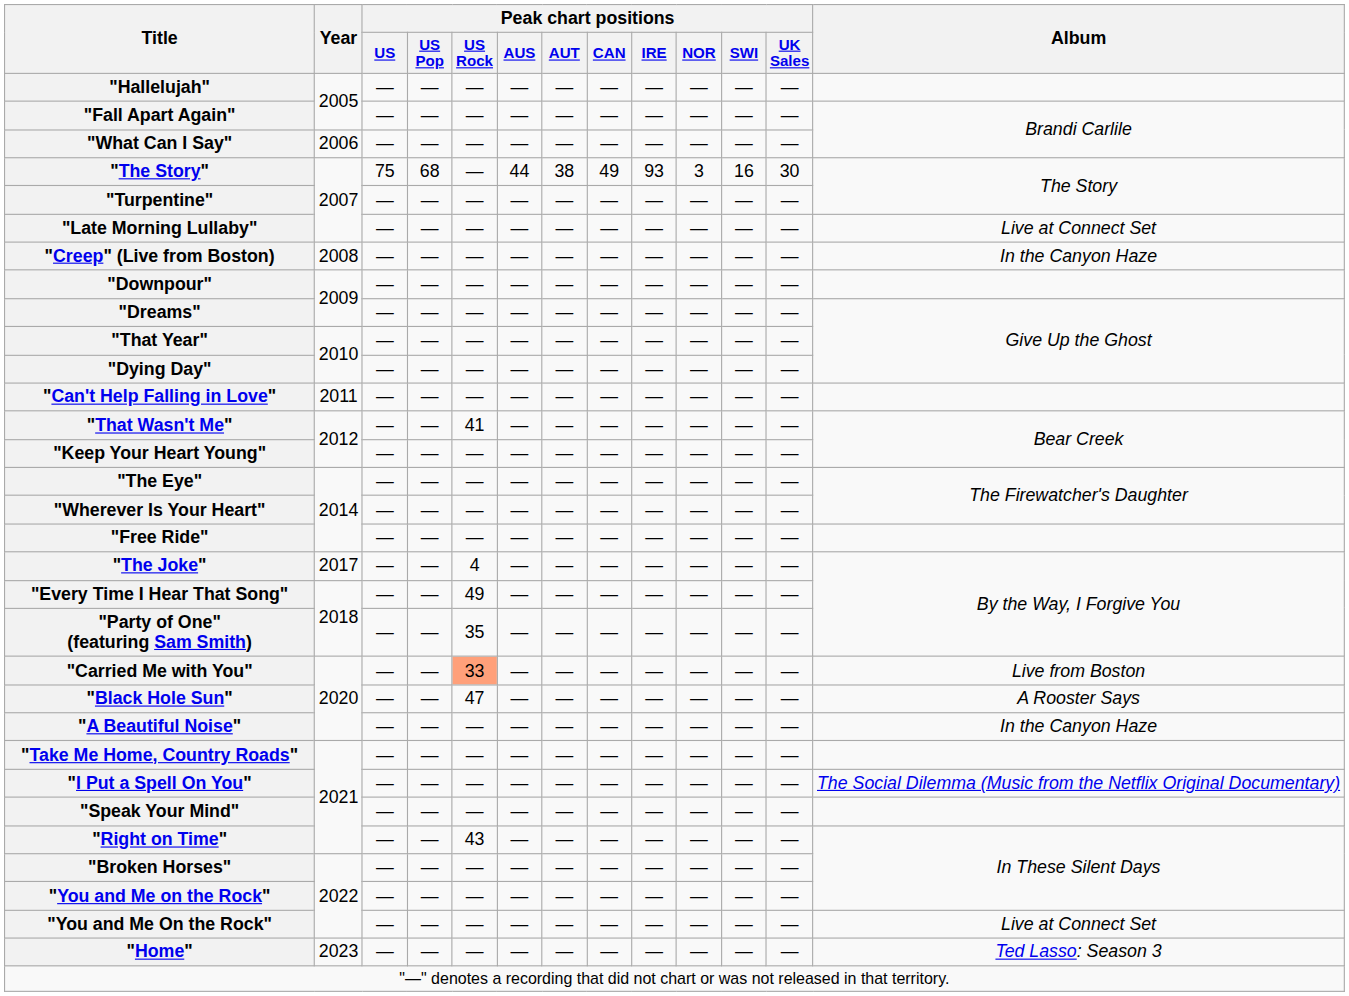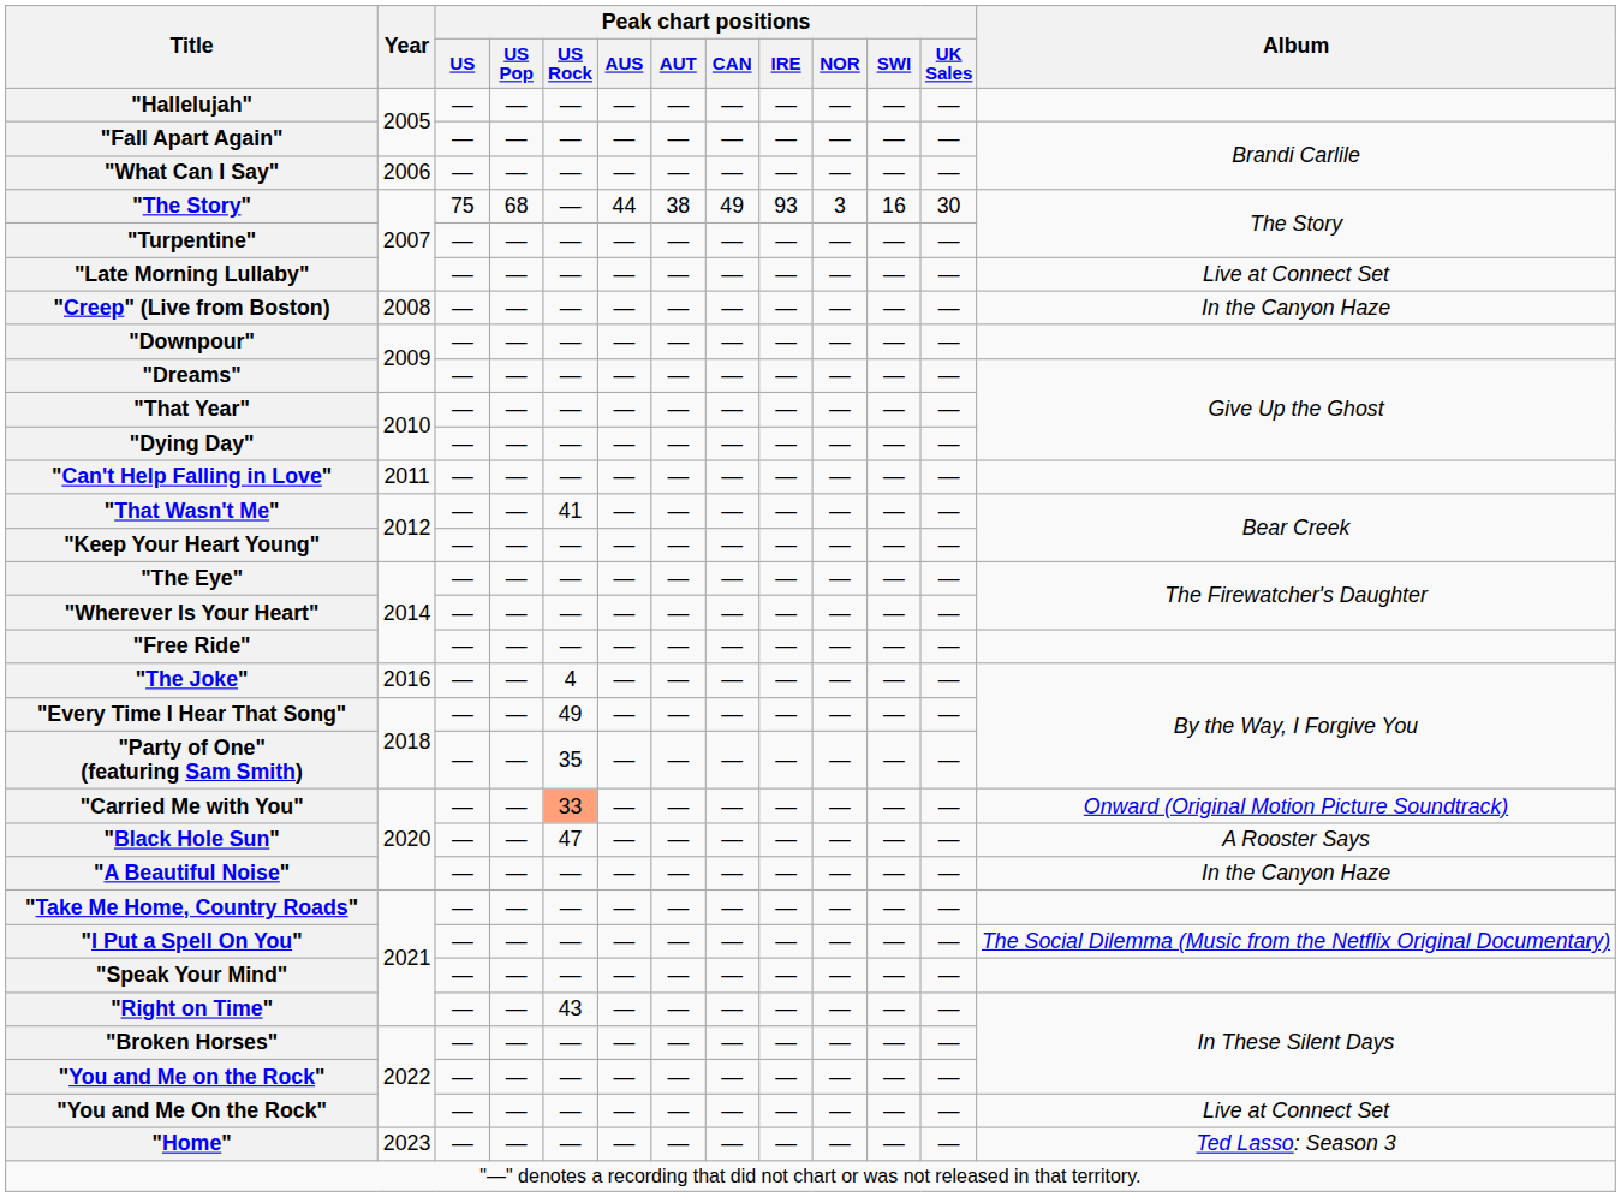 <table class="wikitable plainrowheaders" style="text-align:center;" border="1">
 <tr>
 <th scope="col" rowspan="2" style="width:17em;">Title</th>
 <th scope="col" rowspan="2">Year</th>
 <th scope="col" colspan="10">Peak chart positions</th>
 <th scope="col" rowspan="2">Album</th>
 </tr>
 <tr>
 <th scope="col" style="width:2.5em;font-size:85%;"><a href='#'>US</a><br></th>
 <th scope="col" style="width:2.5em;font-size:85%;"><a href='#'>US<br>Pop</a><br></th>
 <th scope="col" style="width:2.5em;font-size:85%;"><a href='#'>US<br>Rock</a><br></th>
 <th scope="col" style="width:2.5em;font-size:85%;"><a href='#'>AUS</a><br></th>
 <th scope="col" style="width:2.5em;font-size:85%;"><a href='#'>AUT</a><br></th>
 <th scope="col" style="width:2.5em;font-size:85%;"><a href='#'>CAN</a><br></th>
 <th scope="col" style="width:2.5em;font-size:85%;"><a href='#'>IRE</a><br></th>
 <th scope="col" style="width:2.5em;font-size:85%;"><a href='#'>NOR</a><br></th>
 <th scope="col" style="width:2.5em;font-size:85%;"><a href='#'>SWI</a><br></th>
 <th scope="col" style="width:2.5em;font-size:85%;"><a href='#'>UK<br>Sales</a><br></th>
 </tr>
 <tr>
 <th scope="row">"Hallelujah" </th>
 <td rowspan="2">2005</td>
 <td>—</td>
 <td>—</td>
 <td>—</td>
 <td>—</td>
 <td>—</td>
 <td>—</td>
 <td>—</td>
 <td>—</td>
 <td>—</td>
 <td>—</td>
 <td></td>
 </tr>
 <tr>
 <th scope="row">"Fall Apart Again"</th>
 <td>—</td>
 <td>—</td>
 <td>—</td>
 <td>—</td>
 <td>—</td>
 <td>—</td>
 <td>—</td>
 <td>—</td>
 <td>—</td>
 <td>—</td>
 <td rowspan="2"><em>Brandi Carlile</em></td>
 </tr>
 <tr>
 <th scope="row">"What Can I Say"</th>
 <td>2006</td>
 <td>—</td>
 <td>—</td>
 <td>—</td>
 <td>—</td>
 <td>—</td>
 <td>—</td>
 <td>—</td>
 <td>—</td>
 <td>—</td>
 <td>—</td>
 </tr>
 <tr>
 <th scope="row">"<a href='#'>The Story</a>"</th>
 <td rowspan="3">2007</td>
 <td>75</td>
 <td>68</td>
 <td>—</td>
 <td>44</td>
 <td>38</td>
 <td>49</td>
 <td>93</td>
 <td>3</td>
 <td>16</td>
 <td>30</td>
 <td rowspan="2"><em>The Story</em></td>
 </tr>
 <tr>
 <th scope="row">"Turpentine"</th>
 <td>—</td>
 <td>—</td>
 <td>—</td>
 <td>—</td>
 <td>—</td>
 <td>—</td>
 <td>—</td>
 <td>—</td>
 <td>—</td>
 <td>—</td>
 </tr>
 <tr>
 <th scope="row">"Late Morning Lullaby" </th>
 <td>—</td>
 <td>—</td>
 <td>—</td>
 <td>—</td>
 <td>—</td>
 <td>—</td>
 <td>—</td>
 <td>—</td>
 <td>—</td>
 <td>—</td>
 <td><em>Live at Connect Set</em></td>
 </tr>
 <tr>
 <th scope="row">"<a href='#'>Creep</a>" (Live from Boston)</th>
 <td>2008</td>
 <td>—</td>
 <td>—</td>
 <td>—</td>
 <td>—</td>
 <td>—</td>
 <td>—</td>
 <td>—</td>
 <td>—</td>
 <td>—</td>
 <td>—</td>
 <td><em>In the Canyon Haze</em></td>
 </tr>
 <tr>
 <th scope="row">"Downpour"</th>
 <td rowspan="2">2009</td>
 <td>—</td>
 <td>—</td>
 <td>—</td>
 <td>—</td>
 <td>—</td>
 <td>—</td>
 <td>—</td>
 <td>—</td>
 <td>—</td>
 <td>—</td>
 <td></td>
 </tr>
 <tr>
 <th scope="row">"Dreams"</th>
 <td>—</td>
 <td>—</td>
 <td>—</td>
 <td>—</td>
 <td>—</td>
 <td>—</td>
 <td>—</td>
 <td>—</td>
 <td>—</td>
 <td>—</td>
 <td rowspan="3"><em>Give Up the Ghost</em></td>
 </tr>
 <tr>
 <th scope="row">"That Year"</th>
 <td rowspan="2">2010</td>
 <td>—</td>
 <td>—</td>
 <td>—</td>
 <td>—</td>
 <td>—</td>
 <td>—</td>
 <td>—</td>
 <td>—</td>
 <td>—</td>
 <td>—</td>
 </tr>
 <tr>
 <th scope="row">"Dying Day"</th>
 <td>—</td>
 <td>—</td>
 <td>—</td>
 <td>—</td>
 <td>—</td>
 <td>—</td>
 <td>—</td>
 <td>—</td>
 <td>—</td>
 <td>—</td>
 </tr>
 <tr>
 <th scope="row">"<a href='#'>Can't Help Falling in Love</a>"</th>
 <td>2011</td>
 <td>—</td>
 <td>—</td>
 <td>—</td>
 <td>—</td>
 <td>—</td>
 <td>—</td>
 <td>—</td>
 <td>—</td>
 <td>—</td>
 <td>—</td>
 <td></td>
 </tr>
 <tr>
 <th scope="row">"<a href='#'>That Wasn't Me</a>"</th>
 <td rowspan="2">2012</td>
 <td>—</td>
 <td>—</td>
 <td>41</td>
 <td>—</td>
 <td>—</td>
 <td>—</td>
 <td>—</td>
 <td>—</td>
 <td>—</td>
 <td>—</td>
 <td rowspan="2"><em>Bear Creek</em></td>
 </tr>
 <tr>
 <th scope="row">"Keep Your Heart Young"</th>
 <td>—</td>
 <td>—</td>
 <td>—</td>
 <td>—</td>
 <td>—</td>
 <td>—</td>
 <td>—</td>
 <td>—</td>
 <td>—</td>
 <td>—</td>
 </tr>
 <tr>
 <th scope="row">"The Eye"</th>
 <td rowspan="3">2014</td>
 <td>—</td>
 <td>—</td>
 <td>—</td>
 <td>—</td>
 <td>—</td>
 <td>—</td>
 <td>—</td>
 <td>—</td>
 <td>—</td>
 <td>—</td>
 <td rowspan="2"><em>The Firewatcher's Daughter</em></td>
 </tr>
 <tr>
 <th scope="row">"Wherever Is Your Heart"</th>
 <td>—</td>
 <td>—</td>
 <td>—</td>
 <td>—</td>
 <td>—</td>
 <td>—</td>
 <td>—</td>
 <td>—</td>
 <td>—</td>
 <td>—</td>
 </tr>
 <tr>
 <th scope="row">"Free Ride"<br></th>
 <td>—</td>
 <td>—</td>
 <td>—</td>
 <td>—</td>
 <td>—</td>
 <td>—</td>
 <td>—</td>
 <td>—</td>
 <td>—</td>
 <td>—</td>
 <td></td>
 </tr>
 <tr>
 <th scope="row">"<a href='#'>The Joke</a>"</th>
-<td>2017</td>
+<td>2016</td>
 <td>—</td>
 <td>—</td>
 <td>4</td>
 <td>—</td>
 <td>—</td>
 <td>—</td>
 <td>—</td>
 <td>—</td>
 <td>—</td>
 <td>—</td>
 <td rowspan="3"><em>By the Way, I Forgive You</em></td>
 </tr>
 <tr>
 <th scope="row">"Every Time I Hear That Song"</th>
 <td rowspan="2">2018</td>
 <td>—</td>
 <td>—</td>
 <td>49</td>
 <td>—</td>
 <td>—</td>
 <td>—</td>
 <td>—</td>
 <td>—</td>
 <td>—</td>
 <td>—</td>
 </tr>
 <tr>
 <th scope="row">"Party of One" <br><span>(featuring <a href='#'>Sam Smith</a>)</span></th>
 <td>—</td>
 <td>—</td>
 <td>35</td>
 <td>—</td>
 <td>—</td>
 <td>—</td>
 <td>—</td>
 <td>—</td>
 <td>—</td>
 <td>—</td>
 </tr>
 <tr>
 <th scope="row">"Carried Me with You"</th>
 <td rowspan="3">2020</td>
 <td>—</td>
 <td>—</td>
 <td style="background: lightsalmon;">33</td>
 <td>—</td>
 <td>—</td>
 <td>—</td>
 <td>—</td>
 <td>—</td>
 <td>—</td>
 <td>—</td>
-<td><em>Live from Boston</em></td>
+<td><em><a href='#'>Onward (Original Motion Picture Soundtrack)</a></em></td>
 </tr>
 <tr>
 <th scope="row">"<a href='#'>Black Hole Sun</a>"</th>
 <td>—</td>
 <td>—</td>
 <td>47</td>
 <td>—</td>
 <td>—</td>
 <td>—</td>
 <td>—</td>
 <td>—</td>
 <td>—</td>
 <td>—</td>
 <td><em>A Rooster Says</em></td>
 </tr>
 <tr>
 <th scope="row">"<a href='#'>A Beautiful Noise</a>"<br></th>
 <td>—</td>
 <td>—</td>
 <td>—</td>
 <td>—</td>
 <td>—</td>
 <td>—</td>
 <td>—</td>
 <td>—</td>
 <td>—</td>
 <td>—</td>
 <td><em>In the Canyon Haze</em></td>
 </tr>
 <tr>
 <th scope="row">"<a href='#'>Take Me Home, Country Roads</a>" </th>
 <td rowspan="4">2021</td>
 <td>—</td>
 <td>—</td>
 <td>—</td>
 <td>—</td>
 <td>—</td>
 <td>—</td>
 <td>—</td>
 <td>—</td>
 <td>—</td>
 <td>—</td>
 <td></td>
 </tr>
 <tr>
 <th scope="row">"<a href='#'>I Put a Spell On You</a>"<br></th>
 <td>—</td>
 <td>—</td>
 <td>—</td>
 <td>—</td>
 <td>—</td>
 <td>—</td>
 <td>—</td>
 <td>—</td>
 <td>—</td>
 <td>—</td>
 <td><em><a href='#'>The Social Dilemma (Music from the Netflix Original Documentary)</a></em></td>
 </tr>
 <tr>
 <th scope="row">"Speak Your Mind" <br></th>
 <td>—</td>
 <td>—</td>
 <td>—</td>
 <td>—</td>
 <td>—</td>
 <td>—</td>
 <td>—</td>
 <td>—</td>
 <td>—</td>
 <td>—</td>
 <td></td>
 </tr>
 <tr>
 <th scope="row">"<a href='#'>Right on Time</a>"</th>
 <td>—</td>
 <td>—</td>
 <td>43</td>
 <td>—</td>
 <td>—</td>
 <td>—</td>
 <td>—</td>
 <td>—</td>
 <td>—</td>
 <td>—</td>
 <td rowspan="3"><em>In These Silent Days</em></td>
 </tr>
 <tr>
 <th scope="row">"Broken Horses"</th>
 <td rowspan="3">2022</td>
 <td>—</td>
 <td>—</td>
 <td>—</td>
 <td>—</td>
 <td>—</td>
 <td>—</td>
 <td>—</td>
 <td>—</td>
 <td>—</td>
 <td>—</td>
 </tr>
 <tr>
 <th scope="row">"<a href='#'>You and Me on the Rock</a>"<br></th>
 <td>—</td>
 <td>—</td>
 <td>—</td>
 <td>—</td>
 <td>—</td>
 <td>—</td>
 <td>—</td>
 <td>—</td>
 <td>—</td>
 <td>—</td>
 </tr>
 <tr>
 <th scope="row">"You and Me On the Rock"<br></th>
 <td>—</td>
 <td>—</td>
 <td>—</td>
 <td>—</td>
 <td>—</td>
 <td>—</td>
 <td>—</td>
 <td>—</td>
 <td>—</td>
 <td>—</td>
 <td><em>Live at Connect Set</em></td>
 </tr>
 <tr>
 <th scope="row">"<a href='#'>Home</a>"</th>
 <td>2023</td>
 <td>—</td>
 <td>—</td>
 <td>—</td>
 <td>—</td>
 <td>—</td>
 <td>—</td>
 <td>—</td>
 <td>—</td>
 <td>—</td>
 <td>—</td>
 <td><em><a href='#'>Ted Lasso</a>: Season 3</em></td>
 </tr>
 <tr>
 <td colspan="16" style="font-size:90%">"—" denotes a recording that did not chart or was not released in that territory.</td>
 </tr>
 </table>
